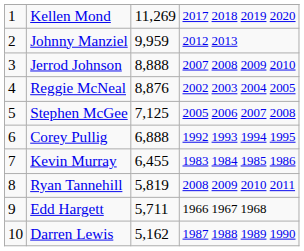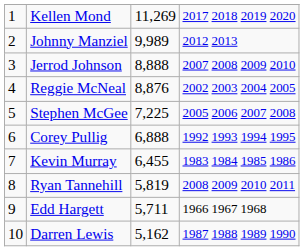 <table class="wikitable">
 <tr>
 </tr>
 <tr>
 <td>1</td>
 <td><a href='#'>Kellen Mond</a></td>
 <td><abbr>11,269</abbr></td>
 <td style="font-size:85%;"><a href='#'>2017</a> <a href='#'>2018</a> <a href='#'>2019</a> <a href='#'>2020</a></td>
 </tr>
 <tr>
 <td>2</td>
 <td><a href='#'>Johnny Manziel</a></td>
-<td><abbr>9,959</abbr></td>
+<td><abbr>9,989</abbr></td>
 <td style="font-size:85%;"><a href='#'>2012</a> <a href='#'>2013</a></td>
 </tr>
 <tr>
 <td>3</td>
 <td><a href='#'>Jerrod Johnson</a></td>
 <td><abbr>8,888</abbr></td>
 <td style="font-size:85%;"><a href='#'>2007</a> <a href='#'>2008</a> <a href='#'>2009</a> <a href='#'>2010</a></td>
 </tr>
 <tr>
 <td>4</td>
 <td><a href='#'>Reggie McNeal</a></td>
 <td><abbr>8,876</abbr></td>
 <td style="font-size:85%;"><a href='#'>2002</a> <a href='#'>2003</a> <a href='#'>2004</a> <a href='#'>2005</a></td>
 </tr>
 <tr>
 <td>5</td>
 <td><a href='#'>Stephen McGee</a></td>
-<td><abbr>7,125</abbr></td>
+<td><abbr>7,225</abbr></td>
 <td style="font-size:85%;"><a href='#'>2005</a> <a href='#'>2006</a> <a href='#'>2007</a> <a href='#'>2008</a></td>
 </tr>
 <tr>
 <td>6</td>
 <td><a href='#'>Corey Pullig</a></td>
 <td><abbr>6,888</abbr></td>
 <td style="font-size:85%;"><a href='#'>1992</a> <a href='#'>1993</a> <a href='#'>1994</a> <a href='#'>1995</a></td>
 </tr>
 <tr>
 <td>7</td>
 <td><a href='#'>Kevin Murray</a></td>
 <td><abbr>6,455</abbr></td>
 <td style="font-size:85%;"><a href='#'>1983</a> <a href='#'>1984</a> <a href='#'>1985</a> <a href='#'>1986</a></td>
 </tr>
 <tr>
 <td>8</td>
 <td><a href='#'>Ryan Tannehill</a></td>
 <td><abbr>5,819</abbr></td>
 <td style="font-size:85%;"><a href='#'>2008</a> <a href='#'>2009</a> <a href='#'>2010</a> <a href='#'>2011</a></td>
 </tr>
 <tr>
 <td>9</td>
 <td><a href='#'>Edd Hargett</a></td>
 <td><abbr>5,711</abbr></td>
 <td style="font-size:85%;">1966 1967 1968</td>
 </tr>
 <tr>
 <td>10</td>
 <td><a href='#'>Darren Lewis</a></td>
 <td><abbr>5,162</abbr></td>
 <td style="font-size:85%;"><a href='#'>1987</a> <a href='#'>1988</a> <a href='#'>1989</a> <a href='#'>1990</a></td>
 </tr>
 </table>
